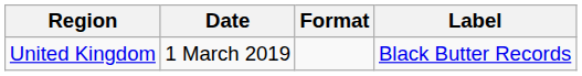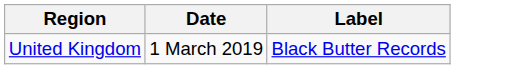 <table class=wikitable>
 <tr>
 <th>Region</th>
 <th>Date</th>
-<th>Format</th>
 <th>Label</th>
 </tr>
 <tr>
 <td><a href='#'>United Kingdom</a></td>
 <td>1 March 2019</td>
-<td></td>
 <td><a href='#'>Black Butter Records</a></td>
 </tr>
 </table>
